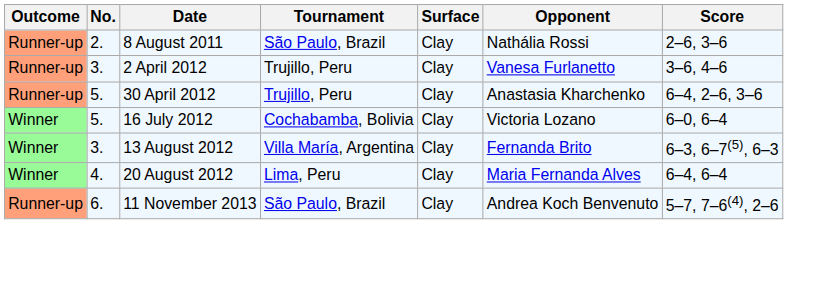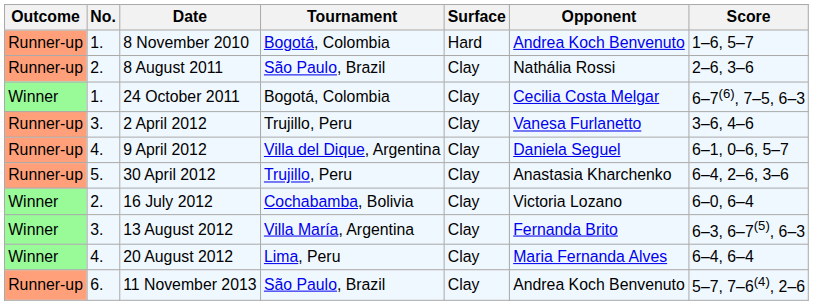 <table class="sortable wikitable" style=font-size:97%>
 <tr>
 <th>Outcome</th>
 <th>No.</th>
 <th>Date</th>
 <th>Tournament</th>
 <th>Surface</th>
 <th>Opponent</th>
 <th class="unsortable">Score</th>
 </tr>
 <tr style="background:#f0f8ff;">
 <td style="background:#ffa07a;">Runner-up</td>
+<td>1.</td>
+<td>8 November 2010</td>
+<td><a href='#'>Bogotá</a>, Colombia</td>
+<td>Hard</td>
+<td> <a href='#'>Andrea Koch Benvenuto</a></td>
+<td>1–6, 5–7</td>
+</tr>
+<tr style="background:#f0f8ff;">
+<td style="background:#ffa07a;">Runner-up</td>
 <td>2.</td>
 <td>8 August 2011</td>
 <td><a href='#'>São Paulo</a>, Brazil</td>
 <td>Clay</td>
 <td> Nathália Rossi</td>
 <td>2–6, 3–6</td>
+</tr>
+<tr style="background:#f0f8ff;">
+<td style="background:#98fb98;">Winner</td>
+<td>1.</td>
+<td>24 October 2011</td>
+<td>Bogotá, Colombia</td>
+<td>Clay</td>
+<td> <a href='#'>Cecilia Costa Melgar</a></td>
+<td>6–7<sup>(6)</sup>, 7–5, 6–3</td>
 </tr>
 <tr style="background:#f0f8ff;">
 <td style="background:#ffa07a;">Runner-up</td>
 <td>3.</td>
 <td>2 April 2012</td>
 <td>Trujillo, Peru</td>
 <td>Clay</td>
 <td> <a href='#'>Vanesa Furlanetto</a></td>
 <td>3–6, 4–6</td>
 </tr>
 <tr style="background:#f0f8ff;">
 <td style="background:#ffa07a;">Runner-up</td>
+<td>4.</td>
+<td>9 April 2012</td>
+<td><a href='#'>Villa del Dique</a>, Argentina</td>
+<td>Clay</td>
+<td> <a href='#'>Daniela Seguel</a></td>
+<td>6–1, 0–6, 5–7</td>
+</tr>
+<tr style="background:#f0f8ff;">
+<td style="background:#ffa07a;">Runner-up</td>
 <td>5.</td>
 <td>30 April 2012</td>
 <td><a href='#'>Trujillo</a>, Peru</td>
 <td>Clay</td>
 <td> Anastasia Kharchenko</td>
 <td>6–4, 2–6, 3–6</td>
 </tr>
 <tr style="background:#f0f8ff;">
 <td style="background:#98fb98;">Winner</td>
-<td>5.</td>
+<td>2.</td>
 <td>16 July 2012</td>
 <td><a href='#'>Cochabamba</a>, Bolivia</td>
 <td>Clay</td>
 <td> Victoria Lozano</td>
 <td>6–0, 6–4</td>
 </tr>
 <tr style="background:#f0f8ff;">
 <td style="background:#98fb98;">Winner</td>
 <td>3.</td>
 <td>13 August 2012</td>
 <td><a href='#'>Villa María</a>, Argentina</td>
 <td>Clay</td>
 <td> <a href='#'>Fernanda Brito</a></td>
 <td>6–3, 6–7<sup>(5)</sup>, 6–3</td>
 </tr>
 <tr style="background:#f0f8ff;">
 <td style="background:#98fb98;">Winner</td>
 <td>4.</td>
 <td>20 August 2012</td>
 <td><a href='#'>Lima</a>, Peru</td>
 <td>Clay</td>
 <td> <a href='#'>Maria Fernanda Alves</a></td>
 <td>6–4, 6–4</td>
 </tr>
 <tr style="background:#f0f8ff;">
 <td style="background:#ffa07a;">Runner-up</td>
 <td>6.</td>
 <td>11 November 2013</td>
 <td><a href='#'>São Paulo</a>, Brazil</td>
 <td>Clay</td>
 <td> Andrea Koch Benvenuto</td>
 <td>5–7, 7–6<sup>(4)</sup>, 2–6</td>
 </tr>
 </table>
